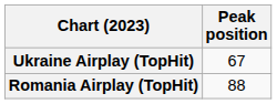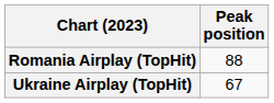 <table class="wikitable sortable plainrowheaders" style="text-align:center">
 <tr>
 <th scope="col">Chart (2023)</th>
 <th scope="col">Peak<br>position</th>
 </tr>
 <tr>
+<th scope="row">Romania Airplay (TopHit)</th>
+<td>88</td>
+</tr>
+<tr>
 <th scope="row">Ukraine Airplay (TopHit)</th>
 <td>67</td>
 </tr>
-<tr>
-<th scope="row">Romania Airplay (TopHit)</th>
-<td>88</td>
-</tr>
 </table>
